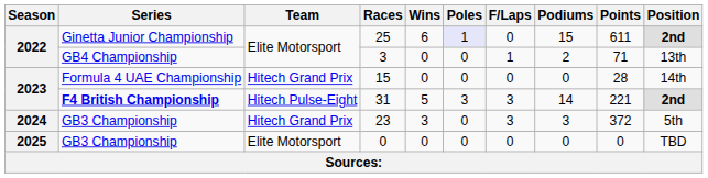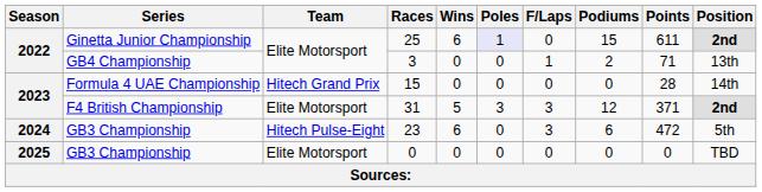 <table class="wikitable" style="font-size: 90%; text-align:center">
 <tr>
 <th>Season</th>
 <th>Series</th>
 <th>Team</th>
 <th>Races</th>
 <th>Wins</th>
 <th>Poles</th>
 <th>F/Laps</th>
 <th>Podiums</th>
 <th>Points</th>
 <th>Position</th>
 </tr>
 <tr>
 <th rowspan="2">2022</th>
 <td align=left><a href='#'>Ginetta Junior Championship</a></td>
 <td rowspan="2" align=left>Elite Motorsport</td>
 <td>25</td>
 <td>6</td>
 <td style="background: lavender;">1</td>
 <td>0</td>
 <td>15</td>
 <td>611</td>
 <td style="background:#DFDFDF;"><strong>2nd</strong></td>
 </tr>
 <tr>
 <td align=left><a href='#'>GB4 Championship</a></td>
 <td>3</td>
 <td>0</td>
 <td>0</td>
 <td>1</td>
 <td>2</td>
 <td>71</td>
 <td>13th</td>
 </tr>
 <tr>
 <th rowspan="2">2023</th>
 <td align=left><a href='#'>Formula 4 UAE Championship</a></td>
 <td align="left"><a href='#'>Hitech Grand Prix</a></td>
 <td>15</td>
 <td>0</td>
 <td>0</td>
 <td>0</td>
 <td>0</td>
 <td>28</td>
 <td>14th</td>
 </tr>
 <tr>
-<td align=left><strong><a href='#'>F4 British Championship</a></strong></td>
-<td align=left><a href='#'>Hitech Pulse-Eight</a></td>
+<td align=left><a href='#'>F4 British Championship</a></td>
+<td align=left>Elite Motorsport</td>
 <td>31</td>
 <td>5</td>
 <td>3</td>
 <td>3</td>
-<td>14</td>
-<td>221</td>
+<td>12</td>
+<td>371</td>
 <td style="background:#DFDFDF;"><strong>2nd</strong></td>
 </tr>
 <tr>
 <th>2024</th>
 <td align=left><a href='#'>GB3 Championship</a></td>
-<td align="left"><a href='#'>Hitech Grand Prix</a></td>
+<td align=left><a href='#'>Hitech Pulse-Eight</a></td>
 <td>23</td>
-<td>3</td>
+<td>6</td>
 <td>0</td>
 <td>3</td>
-<td>3</td>
-<td>372</td>
+<td>6</td>
+<td>472</td>
 <td>5th</td>
 </tr>
 <tr>
 <th>2025</th>
 <td align=left><a href='#'>GB3 Championship</a></td>
 <td align=left>Elite Motorsport</td>
 <td>0</td>
 <td>0</td>
 <td>0</td>
 <td>0</td>
 <td>0</td>
 <td>0</td>
 <td>TBD</td>
 </tr>
 <tr>
 <th colspan="10">Sources:</th>
 </tr>
 </table>
